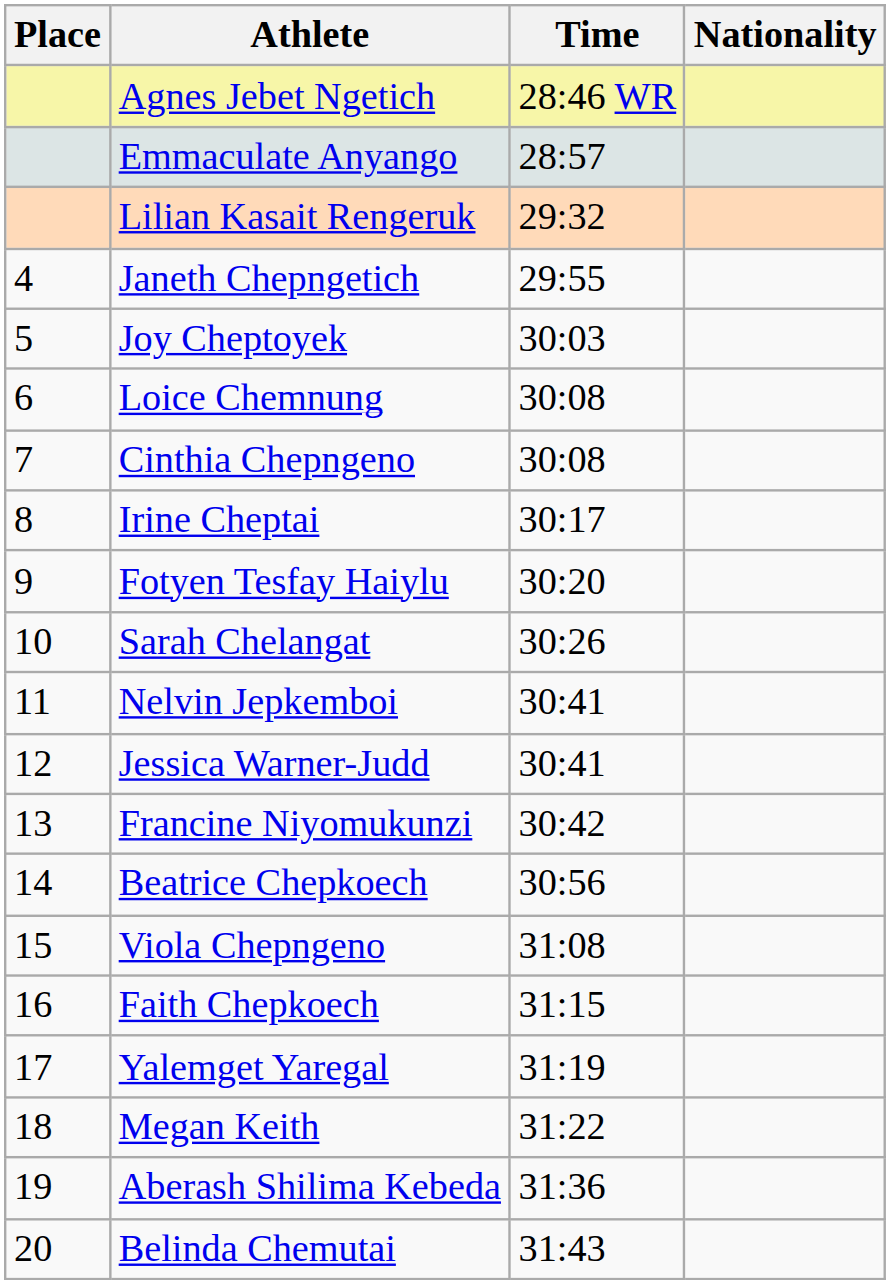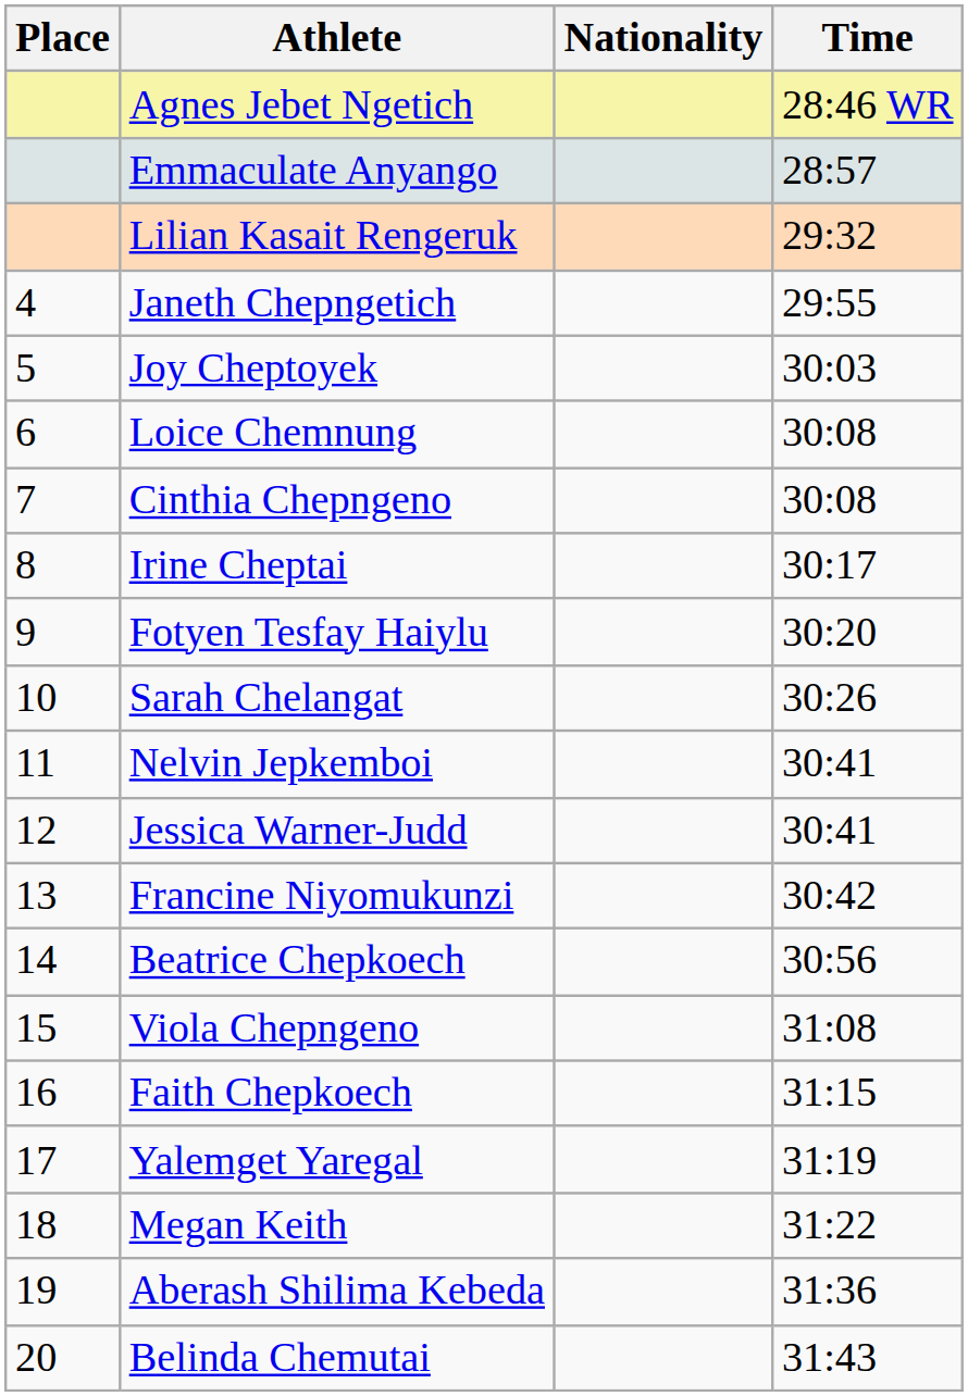 <table class="wikitable sortable">
 <tr>
 <th scope="col">Place</th>
 <th scope="col">Athlete</th>
+<th scope="col">Nationality</th>
 <th scope="col">Time</th>
-<th scope="col">Nationality</th>
 </tr>
 <tr bgcolor="#F7F6A8">
 <td></td>
 <td><a href='#'>Agnes Jebet Ngetich</a></td>
+<td></td>
 <td>28:46 <a href='#'>WR</a></td>
-<td></td>
 </tr>
 <tr bgcolor="#DCE5E5">
 <td></td>
 <td><a href='#'>Emmaculate Anyango</a></td>
+<td></td>
 <td>28:57</td>
-<td></td>
 </tr>
 <tr bgcolor="#FFDAB9">
 <td></td>
 <td><a href='#'>Lilian Kasait Rengeruk</a></td>
+<td></td>
 <td>29:32</td>
-<td></td>
 </tr>
 <tr>
 <td>4</td>
 <td><a href='#'>Janeth Chepngetich</a></td>
+<td></td>
 <td>29:55</td>
-<td></td>
 </tr>
 <tr>
 <td>5</td>
 <td><a href='#'>Joy Cheptoyek</a></td>
+<td></td>
 <td>30:03</td>
-<td></td>
 </tr>
 <tr>
 <td>6</td>
 <td><a href='#'>Loice Chemnung</a></td>
+<td></td>
 <td>30:08</td>
-<td></td>
 </tr>
 <tr>
 <td>7</td>
 <td><a href='#'>Cinthia Chepngeno</a></td>
+<td></td>
 <td>30:08</td>
-<td></td>
 </tr>
 <tr>
 <td>8</td>
 <td><a href='#'>Irine Cheptai</a></td>
+<td></td>
 <td>30:17</td>
-<td></td>
 </tr>
 <tr>
 <td>9</td>
 <td><a href='#'>Fotyen Tesfay Haiylu</a></td>
+<td></td>
 <td>30:20</td>
-<td></td>
 </tr>
 <tr>
 <td>10</td>
 <td><a href='#'>Sarah Chelangat</a></td>
+<td></td>
 <td>30:26</td>
-<td></td>
 </tr>
 <tr>
 <td>11</td>
 <td><a href='#'>Nelvin Jepkemboi</a></td>
+<td></td>
 <td>30:41</td>
-<td></td>
 </tr>
 <tr>
 <td>12</td>
 <td><a href='#'>Jessica Warner-Judd</a></td>
+<td></td>
 <td>30:41</td>
-<td></td>
 </tr>
 <tr>
 <td>13</td>
 <td><a href='#'>Francine Niyomukunzi</a></td>
+<td></td>
 <td>30:42</td>
-<td></td>
 </tr>
 <tr>
 <td>14</td>
 <td><a href='#'>Beatrice Chepkoech</a></td>
+<td></td>
 <td>30:56</td>
-<td></td>
 </tr>
 <tr>
 <td>15</td>
 <td><a href='#'>Viola Chepngeno</a></td>
+<td></td>
 <td>31:08</td>
-<td></td>
 </tr>
 <tr>
 <td>16</td>
 <td><a href='#'>Faith Chepkoech</a></td>
+<td></td>
 <td>31:15</td>
-<td></td>
 </tr>
 <tr>
 <td>17</td>
 <td><a href='#'>Yalemget Yaregal</a></td>
+<td></td>
 <td>31:19</td>
-<td></td>
 </tr>
 <tr>
 <td>18</td>
 <td><a href='#'>Megan Keith</a></td>
+<td></td>
 <td>31:22</td>
-<td></td>
 </tr>
 <tr>
 <td>19</td>
 <td><a href='#'>Aberash Shilima Kebeda</a></td>
+<td></td>
 <td>31:36</td>
-<td></td>
 </tr>
 <tr>
 <td>20</td>
 <td><a href='#'>Belinda Chemutai</a></td>
+<td></td>
 <td>31:43</td>
-<td></td>
 </tr>
 </table>
